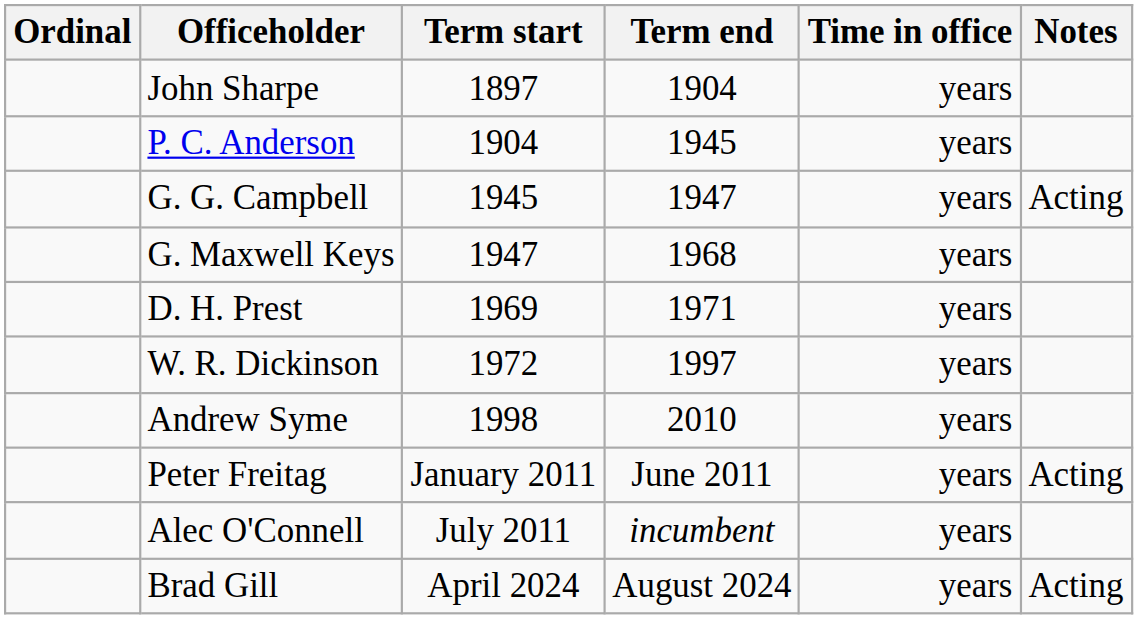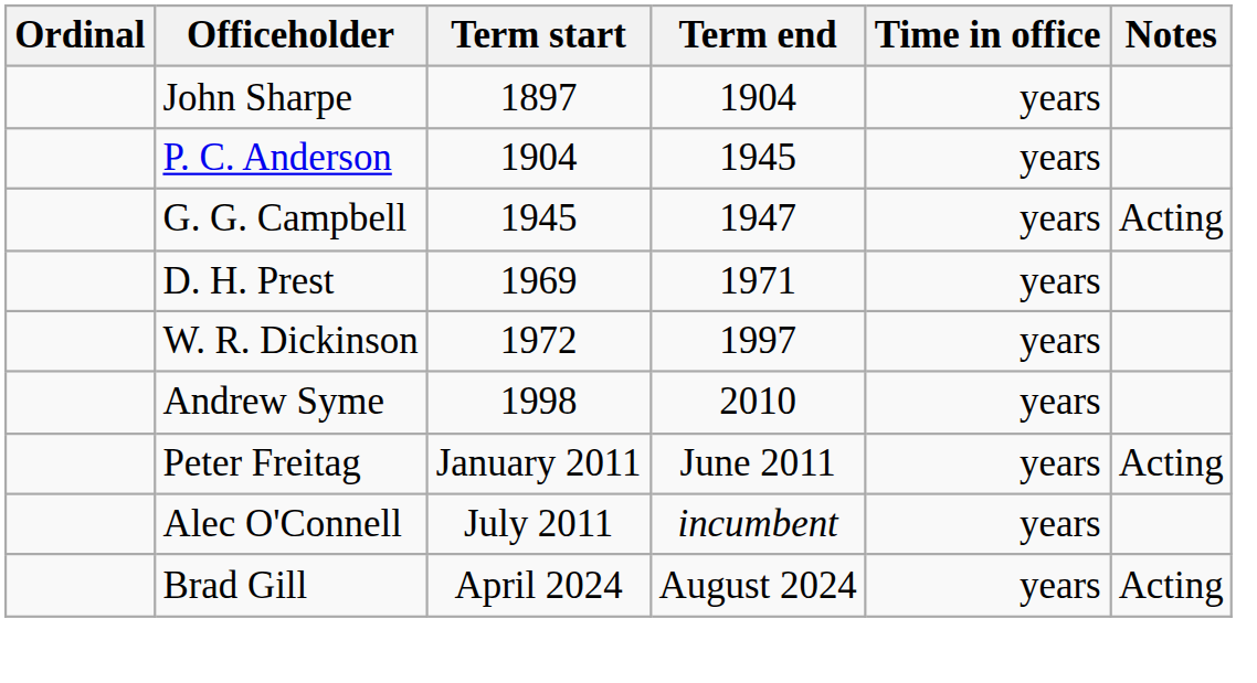 <table class="wikitable sortable">
 <tr>
 <th>Ordinal</th>
 <th>Officeholder</th>
 <th>Term start</th>
 <th>Term end</th>
 <th>Time in office</th>
 <th>Notes</th>
 </tr>
 <tr>
 <td align=center></td>
 <td>John Sharpe</td>
 <td align=center>1897</td>
 <td align=center>1904</td>
 <td align=right> years</td>
 <td></td>
 </tr>
 <tr>
 <td align=center></td>
 <td><a href='#'>P. C. Anderson</a> </td>
 <td align=center>1904</td>
 <td align=center>1945</td>
 <td align=right> years</td>
 <td></td>
 </tr>
 <tr>
 <td align=center></td>
 <td>G. G. Campbell</td>
 <td align=center>1945</td>
 <td align=center>1947</td>
 <td align=right> years</td>
 <td>Acting</td>
-</tr>
-<tr>
-<td align=center></td>
-<td>G. Maxwell Keys</td>
-<td align=center>1947</td>
-<td align=center>1968</td>
-<td align=right> years</td>
-<td></td>
 </tr>
 <tr>
 <td align=center></td>
 <td>D. H. Prest</td>
 <td align=center>1969</td>
 <td align=center>1971</td>
 <td align=right> years</td>
 <td></td>
 </tr>
 <tr>
 <td align=center></td>
 <td>W. R. Dickinson</td>
 <td align=center>1972</td>
 <td align=center>1997</td>
 <td align=right> years</td>
 <td></td>
 </tr>
 <tr>
 <td align=center></td>
 <td>Andrew Syme</td>
 <td align=center>1998</td>
 <td align=center>2010</td>
 <td align=right> years</td>
 <td></td>
 </tr>
 <tr>
 <td align=center></td>
 <td>Peter Freitag</td>
 <td align=center>January 2011</td>
 <td align=center>June 2011</td>
 <td align=right> years</td>
 <td>Acting</td>
 </tr>
 <tr>
 <td align=center></td>
 <td>Alec O'Connell</td>
 <td align=center>July 2011</td>
 <td align=center><em>incumbent</em></td>
 <td align=right> years</td>
 <td></td>
 </tr>
 <tr>
 <td align=center></td>
 <td>Brad Gill</td>
 <td align=center>April 2024</td>
 <td align=center>August 2024</td>
 <td align=right> years</td>
 <td>Acting</td>
 </tr>
 </table>
